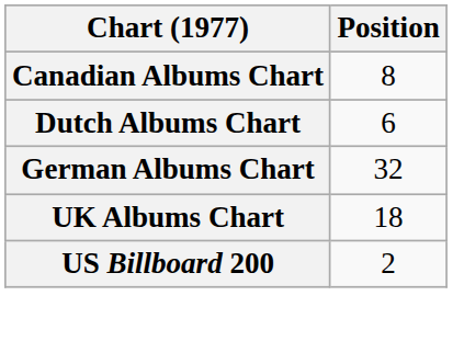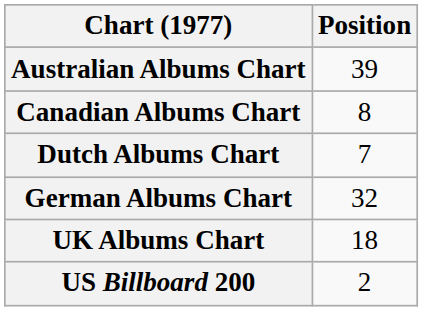 <table class="wikitable sortable plainrowheaders" style="text-align:center;">
 <tr>
 <th scope="col">Chart (1977)</th>
 <th scope="col">Position</th>
+</tr>
+<tr>
+<th scope="row">Australian Albums Chart</th>
+<td>39</td>
 </tr>
 <tr>
 <th scope="row">Canadian Albums Chart</th>
 <td>8</td>
 </tr>
 <tr>
 <th scope="row">Dutch Albums Chart</th>
-<td>6</td>
+<td>7</td>
 </tr>
 <tr>
 <th scope="row">German Albums Chart</th>
 <td>32</td>
 </tr>
 <tr>
 <th scope="row">UK Albums Chart</th>
 <td>18</td>
 </tr>
 <tr>
 <th scope="row">US <em>Billboard</em> 200</th>
 <td>2</td>
 </tr>
 </table>
